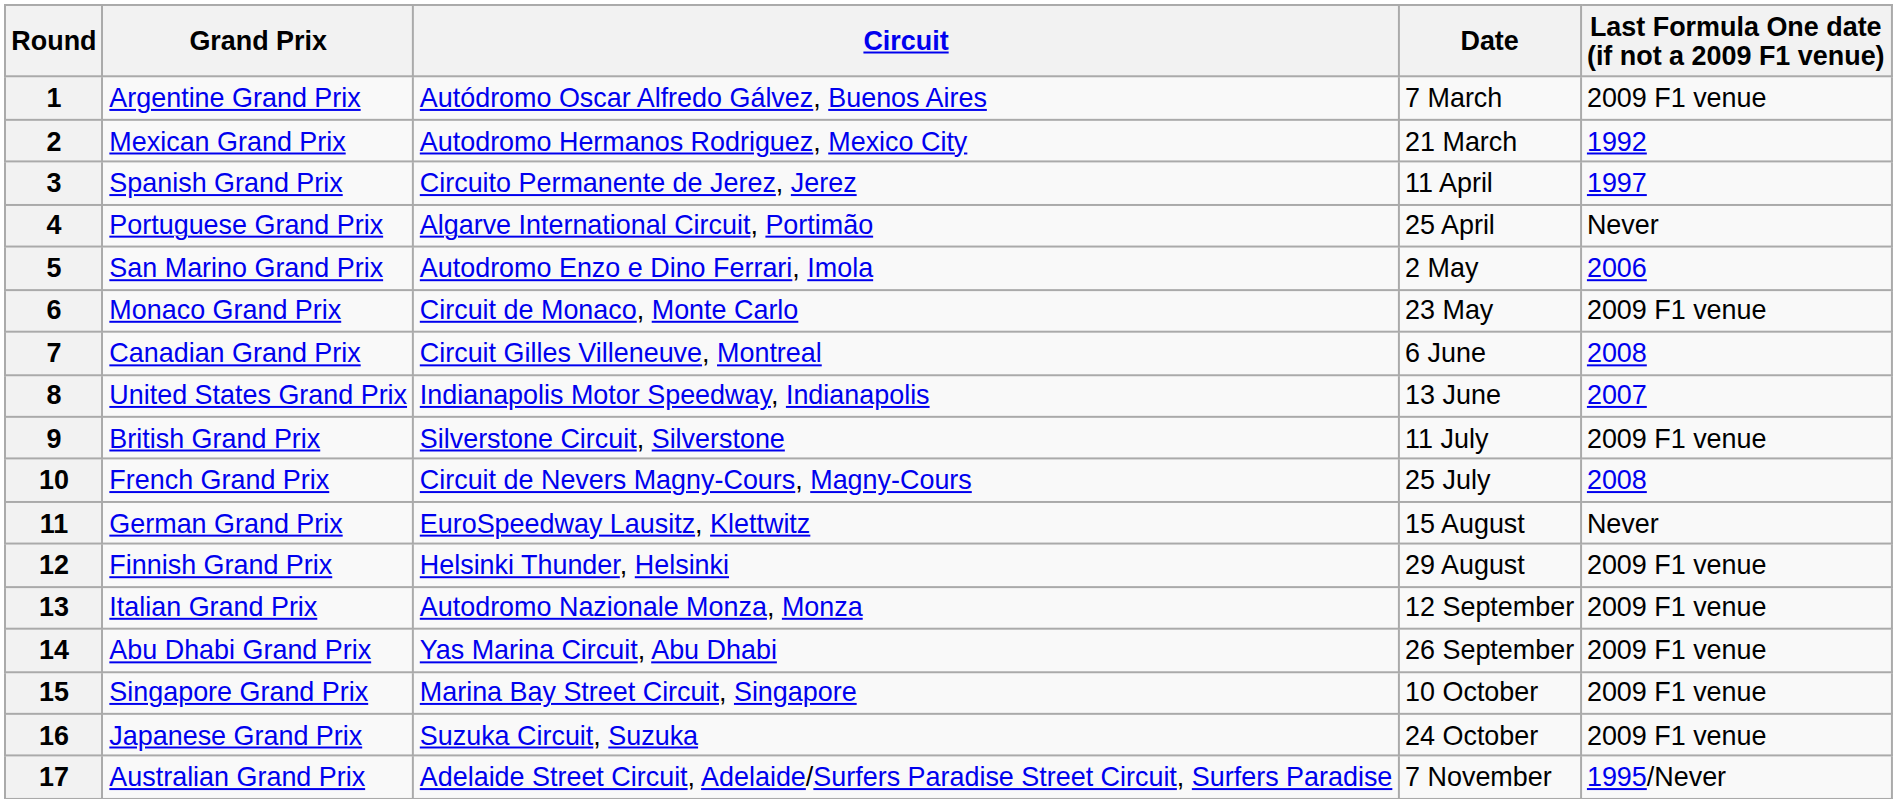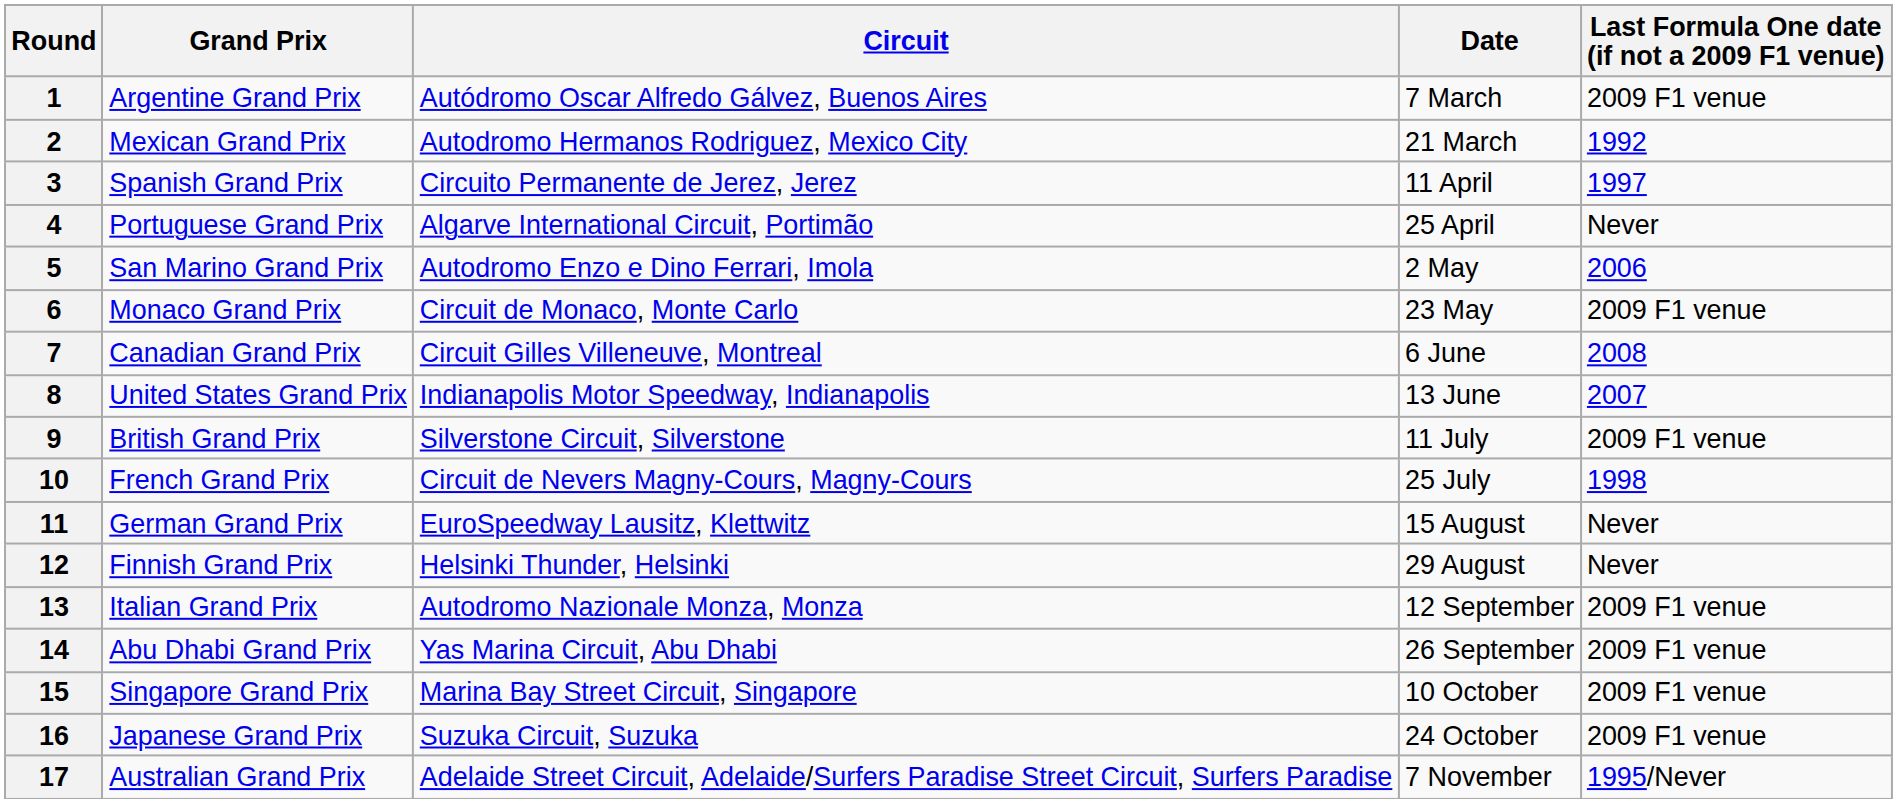 <table class="wikitable" style="font-size:85%">
 <tr>
 <th>Round</th>
 <th>Grand Prix</th>
 <th><a href='#'>Circuit</a></th>
 <th>Date</th>
 <th>Last Formula One date<br>(if not a 2009 F1 venue)</th>
 </tr>
 <tr>
 <th>1</th>
 <td><a href='#'>Argentine Grand Prix</a></td>
 <td> <a href='#'>Autódromo Oscar Alfredo Gálvez</a>, <a href='#'>Buenos Aires</a></td>
 <td>7 March</td>
 <td>2009 F1 venue</td>
 </tr>
 <tr>
 <th>2</th>
 <td><a href='#'>Mexican Grand Prix</a></td>
 <td> <a href='#'>Autodromo Hermanos Rodriguez</a>, <a href='#'>Mexico City</a></td>
 <td>21 March</td>
 <td><a href='#'>1992</a></td>
 </tr>
 <tr>
 <th>3</th>
 <td><a href='#'>Spanish Grand Prix</a></td>
 <td> <a href='#'>Circuito Permanente de Jerez</a>, <a href='#'>Jerez</a></td>
 <td>11 April</td>
 <td><a href='#'>1997</a></td>
 </tr>
 <tr>
 <th>4</th>
 <td><a href='#'>Portuguese Grand Prix</a></td>
 <td> <a href='#'>Algarve International Circuit</a>, <a href='#'>Portimão</a></td>
 <td>25 April</td>
 <td>Never</td>
 </tr>
 <tr>
 <th>5</th>
 <td><a href='#'>San Marino Grand Prix</a></td>
 <td> <a href='#'>Autodromo Enzo e Dino Ferrari</a>, <a href='#'>Imola</a></td>
 <td>2 May</td>
 <td><a href='#'>2006</a></td>
 </tr>
 <tr>
 <th>6</th>
 <td><a href='#'>Monaco Grand Prix</a></td>
 <td> <a href='#'>Circuit de Monaco</a>, <a href='#'>Monte Carlo</a></td>
 <td>23 May</td>
 <td>2009 F1 venue</td>
 </tr>
 <tr>
 <th>7</th>
 <td><a href='#'>Canadian Grand Prix</a></td>
 <td> <a href='#'>Circuit Gilles Villeneuve</a>, <a href='#'>Montreal</a></td>
 <td>6 June</td>
 <td><a href='#'>2008</a></td>
 </tr>
 <tr>
 <th>8</th>
 <td><a href='#'>United States Grand Prix</a></td>
 <td> <a href='#'>Indianapolis Motor Speedway</a>, <a href='#'>Indianapolis</a></td>
 <td>13 June</td>
 <td><a href='#'>2007</a></td>
 </tr>
 <tr>
 <th>9</th>
 <td><a href='#'>British Grand Prix</a></td>
 <td> <a href='#'>Silverstone Circuit</a>, <a href='#'>Silverstone</a></td>
 <td>11 July</td>
 <td>2009 F1 venue</td>
 </tr>
 <tr>
 <th>10</th>
 <td><a href='#'>French Grand Prix</a></td>
 <td> <a href='#'>Circuit de Nevers Magny-Cours</a>, <a href='#'>Magny-Cours</a></td>
 <td>25 July</td>
-<td><a href='#'>2008</a></td>
+<td><a href='#'>1998</a></td>
 </tr>
 <tr>
 <th>11</th>
 <td><a href='#'>German Grand Prix</a></td>
 <td> <a href='#'>EuroSpeedway Lausitz</a>, <a href='#'>Klettwitz</a></td>
 <td>15 August</td>
 <td>Never</td>
 </tr>
 <tr>
 <th>12</th>
 <td><a href='#'>Finnish Grand Prix</a></td>
 <td> <a href='#'>Helsinki Thunder</a>, <a href='#'>Helsinki</a></td>
 <td>29 August</td>
-<td>2009 F1 venue</td>
+<td>Never</td>
 </tr>
 <tr>
 <th>13</th>
 <td><a href='#'>Italian Grand Prix</a></td>
 <td> <a href='#'>Autodromo Nazionale Monza</a>, <a href='#'>Monza</a></td>
 <td>12 September</td>
 <td>2009 F1 venue</td>
 </tr>
 <tr>
 <th>14</th>
 <td><a href='#'>Abu Dhabi Grand Prix</a></td>
 <td> <a href='#'>Yas Marina Circuit</a>, <a href='#'>Abu Dhabi</a></td>
 <td>26 September</td>
 <td>2009 F1 venue</td>
 </tr>
 <tr>
 <th>15</th>
 <td><a href='#'>Singapore Grand Prix</a></td>
 <td> <a href='#'>Marina Bay Street Circuit</a>, <a href='#'>Singapore</a></td>
 <td>10 October</td>
 <td>2009 F1 venue</td>
 </tr>
 <tr>
 <th>16</th>
 <td><a href='#'>Japanese Grand Prix</a></td>
 <td> <a href='#'>Suzuka Circuit</a>, <a href='#'>Suzuka</a></td>
 <td>24 October</td>
 <td>2009 F1 venue</td>
 </tr>
 <tr>
 <th>17</th>
 <td><a href='#'>Australian Grand Prix</a></td>
 <td> <a href='#'>Adelaide Street Circuit</a>, <a href='#'>Adelaide</a>/<a href='#'>Surfers Paradise Street Circuit</a>, <a href='#'>Surfers Paradise</a></td>
 <td>7 November</td>
 <td><a href='#'>1995</a>/Never</td>
 </tr>
 <tr>
 </tr>
 </table>
